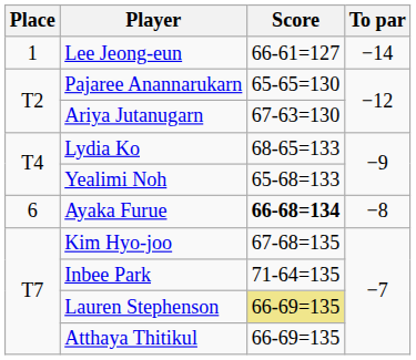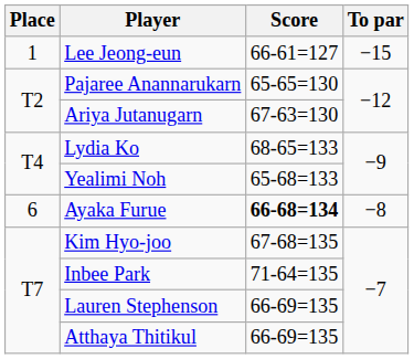 <table class="wikitable">
 <tr>
 <th>Place</th>
 <th>Player</th>
 <th>Score</th>
 <th>To par</th>
 </tr>
 <tr>
 <td align=center>1</td>
 <td> <a href='#'>Lee Jeong-eun</a></td>
 <td>66-61=127</td>
-<td align=center>−14</td>
+<td align=center>−15</td>
 </tr>
 <tr>
 <td align=center rowspan=2>T2</td>
 <td> <a href='#'>Pajaree Anannarukarn</a></td>
 <td>65-65=130</td>
 <td align=center rowspan=2>−12</td>
 </tr>
 <tr>
 <td> <a href='#'>Ariya Jutanugarn</a></td>
 <td>67-63=130</td>
 </tr>
 <tr>
 <td align=center rowspan=2>T4</td>
 <td> <a href='#'>Lydia Ko</a></td>
 <td>68-65=133</td>
 <td align=center rowspan=2>−9</td>
 </tr>
 <tr>
 <td> <a href='#'>Yealimi Noh</a></td>
 <td>65-68=133</td>
 </tr>
 <tr>
 <td align=center>6</td>
 <td> <a href='#'>Ayaka Furue</a></td>
 <td><strong>66-68=134</strong></td>
 <td align=center>−8</td>
 </tr>
 <tr>
 <td align=center rowspan=4>T7</td>
 <td> <a href='#'>Kim Hyo-joo</a></td>
 <td>67-68=135</td>
 <td align=center rowspan=4>−7</td>
 </tr>
 <tr>
 <td> <a href='#'>Inbee Park</a></td>
 <td>71-64=135</td>
 </tr>
 <tr>
 <td> <a href='#'>Lauren Stephenson</a></td>
-<td style="background: khaki;">66-69=135</td>
+<td>66-69=135</td>
 </tr>
 <tr>
 <td> <a href='#'>Atthaya Thitikul</a></td>
 <td>66-69=135</td>
 </tr>
 </table>
